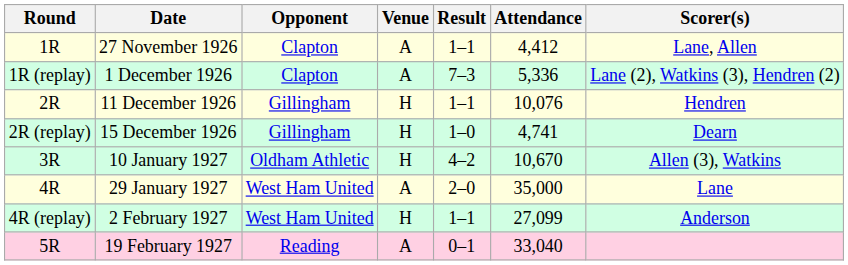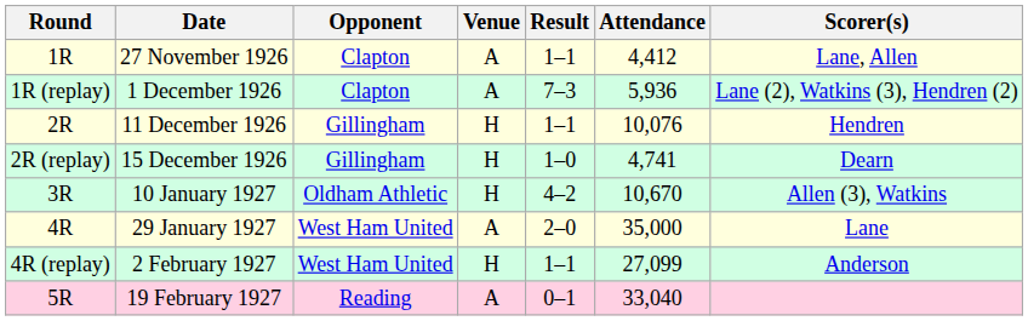 <table style="text-align:center;" class="wikitable sortable">
 <tr>
 <th>Round</th>
 <th>Date</th>
 <th>Opponent</th>
 <th>Venue</th>
 <th>Result</th>
 <th>Attendance</th>
 <th>Scorer(s)</th>
 </tr>
 <tr style="background:#ffd;">
 <td>1R</td>
 <td>27 November 1926</td>
 <td><a href='#'>Clapton</a></td>
 <td>A</td>
 <td>1–1</td>
 <td>4,412</td>
 <td><a href='#'>Lane</a>, <a href='#'>Allen</a></td>
 </tr>
 <tr style="background:#d0ffe3;">
 <td>1R (replay)</td>
 <td>1 December 1926</td>
 <td><a href='#'>Clapton</a></td>
 <td>A</td>
 <td>7–3</td>
-<td>5,336</td>
+<td>5,936</td>
 <td><a href='#'>Lane</a> (2), <a href='#'>Watkins</a> (3), <a href='#'>Hendren</a> (2)</td>
 </tr>
 <tr style="background:#ffd;">
 <td>2R</td>
 <td>11 December 1926</td>
 <td><a href='#'>Gillingham</a></td>
 <td>H</td>
 <td>1–1</td>
 <td>10,076</td>
 <td><a href='#'>Hendren</a></td>
 </tr>
 <tr style="background:#d0ffe3;">
 <td>2R (replay)</td>
 <td>15 December 1926</td>
 <td><a href='#'>Gillingham</a></td>
 <td>H</td>
 <td>1–0</td>
 <td>4,741</td>
 <td><a href='#'>Dearn</a></td>
 </tr>
 <tr style="background:#d0ffe3;">
 <td>3R</td>
 <td>10 January 1927</td>
 <td><a href='#'>Oldham Athletic</a></td>
 <td>H</td>
 <td>4–2</td>
 <td>10,670</td>
 <td><a href='#'>Allen</a> (3), <a href='#'>Watkins</a></td>
 </tr>
 <tr style="background:#ffd;">
 <td>4R</td>
 <td>29 January 1927</td>
 <td><a href='#'>West Ham United</a></td>
 <td>A</td>
 <td>2–0</td>
 <td>35,000</td>
 <td><a href='#'>Lane</a></td>
 </tr>
 <tr style="background:#d0ffe3;">
 <td>4R (replay)</td>
 <td>2 February 1927</td>
 <td><a href='#'>West Ham United</a></td>
 <td>H</td>
 <td>1–1</td>
 <td>27,099</td>
 <td><a href='#'>Anderson</a></td>
 </tr>
 <tr style="background:#ffd0e3;">
 <td>5R</td>
 <td>19 February 1927</td>
 <td><a href='#'>Reading</a></td>
 <td>A</td>
 <td>0–1</td>
 <td>33,040</td>
 <td></td>
 </tr>
 </table>
